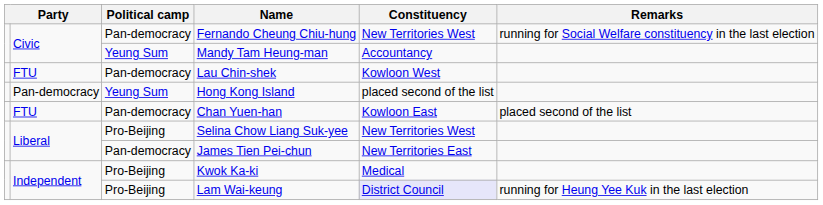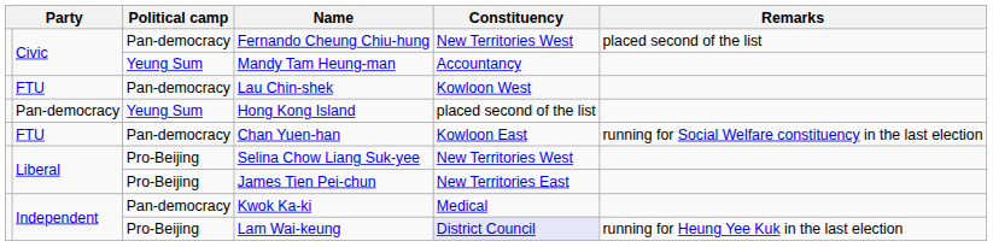 <table class="wikitable" style="font-size: 95%;">
 <tr>
 <th colspan=2>Party</th>
 <th>Political camp</th>
 <th>Name</th>
 <th>Constituency</th>
 <th>Remarks</th>
 </tr>
 <tr>
 <td rowspan=2 bgcolor=></td>
 <td rowspan=2><a href='#'>Civic</a></td>
 <td>Pan-democracy</td>
 <td><a href='#'>Fernando Cheung Chiu-hung</a></td>
 <td><a href='#'>New Territories West</a></td>
-<td>running for <a href='#'>Social Welfare constituency</a> in the last election</td>
+<td>placed second of the list</td>
 </tr>
 <tr>
 <td><a href='#'>Yeung Sum</a></td>
 <td><a href='#'>Mandy Tam Heung-man</a></td>
 <td><a href='#'>Accountancy</a></td>
 <td></td>
 </tr>
 <tr>
 <td bgcolor=></td>
 <td><a href='#'>FTU</a></td>
 <td>Pan-democracy</td>
 <td><a href='#'>Lau Chin-shek</a></td>
 <td><a href='#'>Kowloon West</a></td>
 <td></td>
 </tr>
 <tr>
 <td></td>
 <td>Pan-democracy</td>
 <td><a href='#'>Yeung Sum</a></td>
 <td><a href='#'>Hong Kong Island</a></td>
 <td>placed second of the list</td>
 </tr>
 <tr>
 <td bgcolor=></td>
 <td><a href='#'>FTU</a></td>
 <td>Pan-democracy</td>
 <td><a href='#'>Chan Yuen-han</a></td>
 <td><a href='#'>Kowloon East</a></td>
-<td>placed second of the list</td>
+<td>running for <a href='#'>Social Welfare constituency</a> in the last election</td>
 </tr>
 <tr>
 <td rowspan=2 bgcolor=></td>
 <td rowspan=2><a href='#'>Liberal</a></td>
 <td>Pro-Beijing</td>
 <td><a href='#'>Selina Chow Liang Suk-yee</a></td>
 <td><a href='#'>New Territories West</a></td>
 <td></td>
 </tr>
 <tr>
-<td>Pan-democracy</td>
+<td>Pro-Beijing</td>
 <td><a href='#'>James Tien Pei-chun</a></td>
 <td><a href='#'>New Territories East</a></td>
 <td></td>
 </tr>
 <tr>
 <td rowspan=2 bgcolor=></td>
 <td rowspan=2><a href='#'>Independent</a></td>
-<td>Pro-Beijing</td>
+<td>Pan-democracy</td>
 <td><a href='#'>Kwok Ka-ki</a></td>
 <td><a href='#'>Medical</a></td>
 <td></td>
 </tr>
 <tr>
 <td>Pro-Beijing</td>
 <td><a href='#'>Lam Wai-keung</a></td>
 <td style="background: lavender;"><a href='#'>District Council</a></td>
 <td>running for <a href='#'>Heung Yee Kuk</a> in the last election</td>
 </tr>
 </table>
